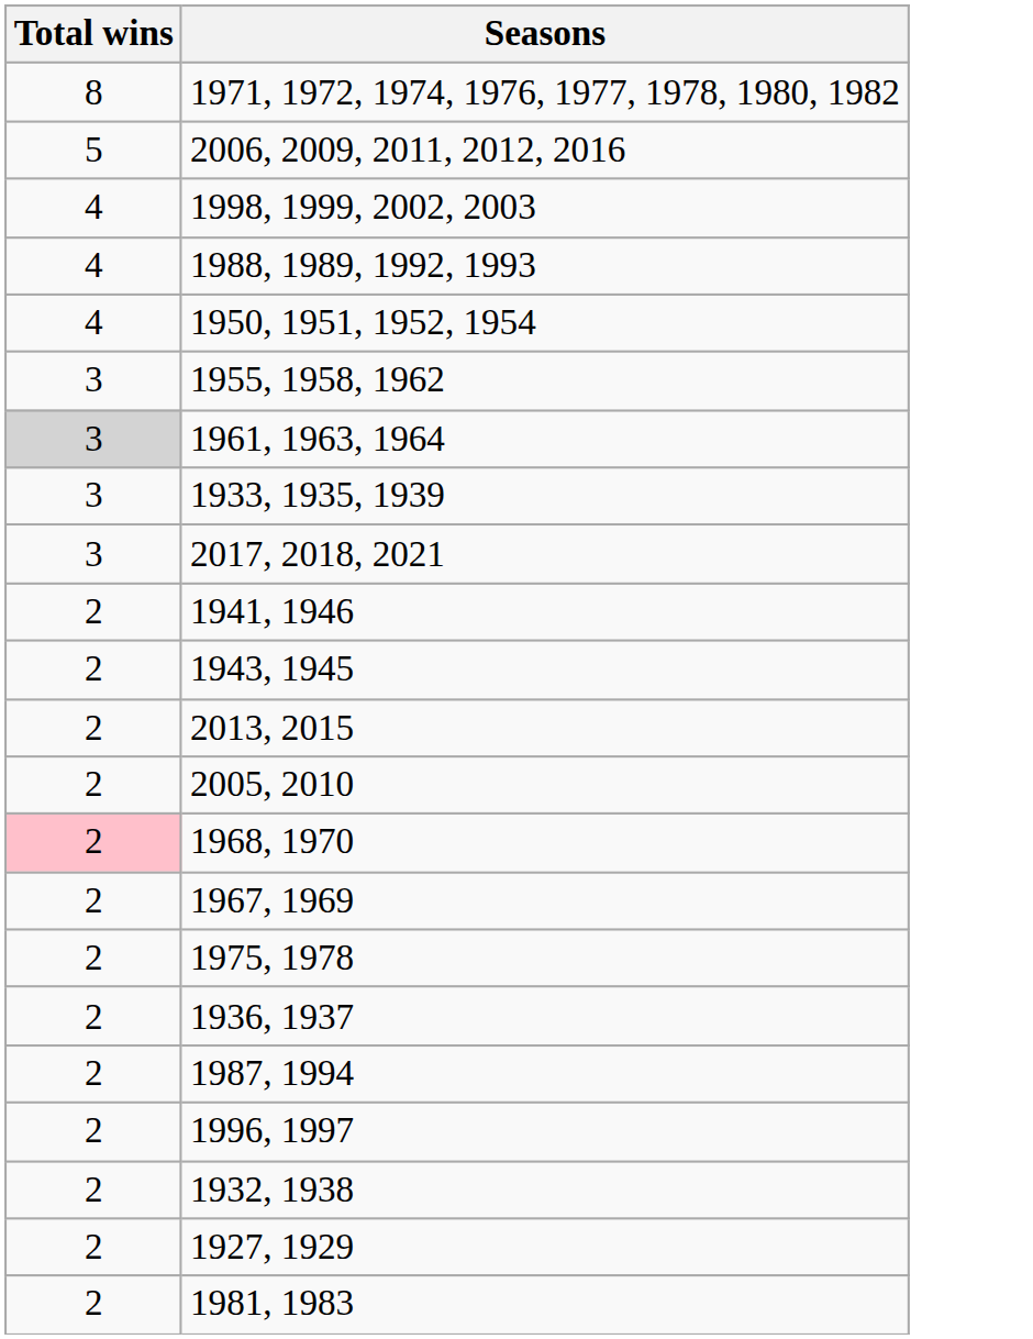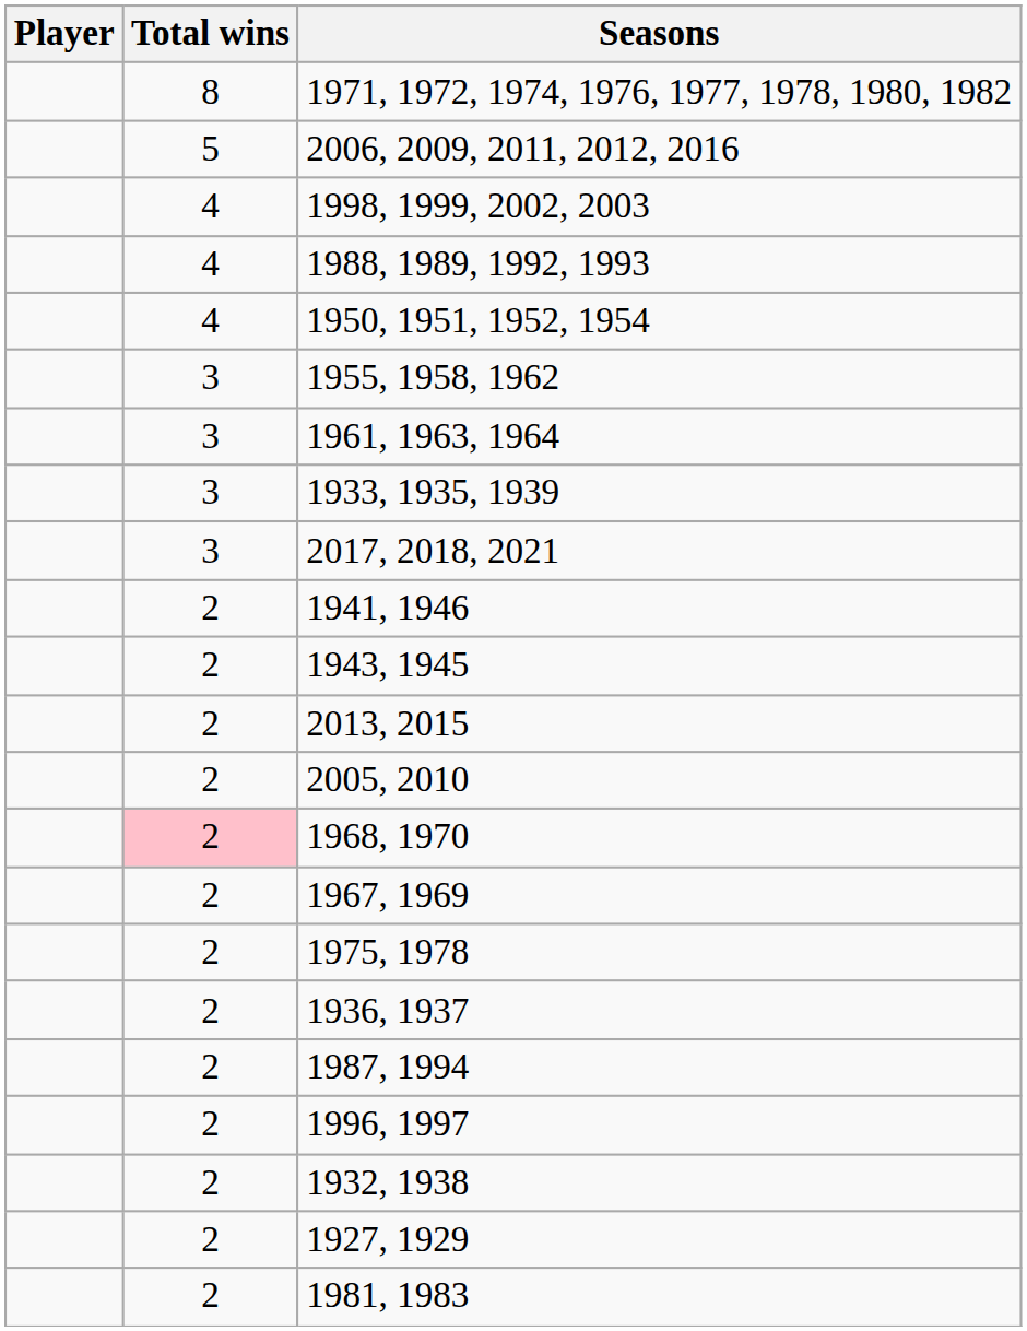 <table class="wikitable sortable">
 <tr>
+<th>Player</th>
 <th>Total wins</th>
 <th>Seasons</th>
 </tr>
 <tr>
+<td></td>
 <td align="center">8</td>
 <td>1971, 1972, 1974, 1976, 1977, 1978, 1980, 1982</td>
 </tr>
 <tr>
+<td></td>
 <td align="center">5</td>
 <td>2006, 2009, 2011, 2012, 2016</td>
 </tr>
 <tr>
+<td></td>
 <td align="center">4</td>
 <td>1998, 1999, 2002, 2003</td>
 </tr>
 <tr>
+<td></td>
 <td align="center">4</td>
 <td>1988, 1989, 1992, 1993</td>
 </tr>
 <tr>
+<td></td>
 <td align="center">4</td>
 <td>1950, 1951, 1952, 1954</td>
 </tr>
 <tr>
+<td></td>
 <td align="center">3</td>
 <td>1955, 1958, 1962</td>
 </tr>
 <tr>
-<td align="center" style="background: lightgrey;">3</td>
+<td></td>
+<td align="center">3</td>
 <td>1961, 1963, 1964</td>
 </tr>
 <tr>
+<td></td>
 <td align="center">3</td>
 <td>1933, 1935, 1939</td>
 </tr>
 <tr>
+<td></td>
 <td align="center">3</td>
 <td>2017, 2018, 2021</td>
 </tr>
 <tr>
+<td></td>
 <td align="center">2</td>
 <td>1941, 1946</td>
 </tr>
 <tr>
+<td></td>
 <td align="center">2</td>
 <td>1943, 1945</td>
 </tr>
 <tr>
+<td></td>
 <td align="center">2</td>
 <td>2013, 2015</td>
 </tr>
 <tr>
+<td></td>
 <td align="center">2</td>
 <td>2005, 2010</td>
 </tr>
 <tr>
+<td></td>
 <td align="center" style="background: pink;">2</td>
 <td>1968, 1970</td>
 </tr>
 <tr>
+<td></td>
 <td align="center">2</td>
 <td>1967, 1969</td>
 </tr>
 <tr>
+<td></td>
 <td align="center">2</td>
 <td>1975, 1978</td>
 </tr>
 <tr>
+<td></td>
 <td align="center">2</td>
 <td>1936, 1937</td>
 </tr>
 <tr>
+<td></td>
 <td align="center">2</td>
 <td>1987, 1994</td>
 </tr>
 <tr>
+<td></td>
 <td align="center">2</td>
 <td>1996, 1997</td>
 </tr>
 <tr>
+<td></td>
 <td align="center">2</td>
 <td>1932, 1938</td>
 </tr>
 <tr>
+<td></td>
 <td align="center">2</td>
 <td>1927, 1929</td>
 </tr>
 <tr>
+<td></td>
 <td align="center">2</td>
 <td>1981, 1983</td>
 </tr>
 </table>
